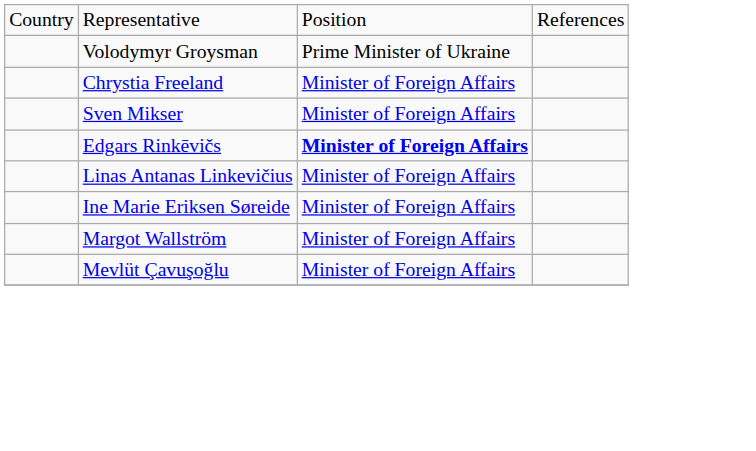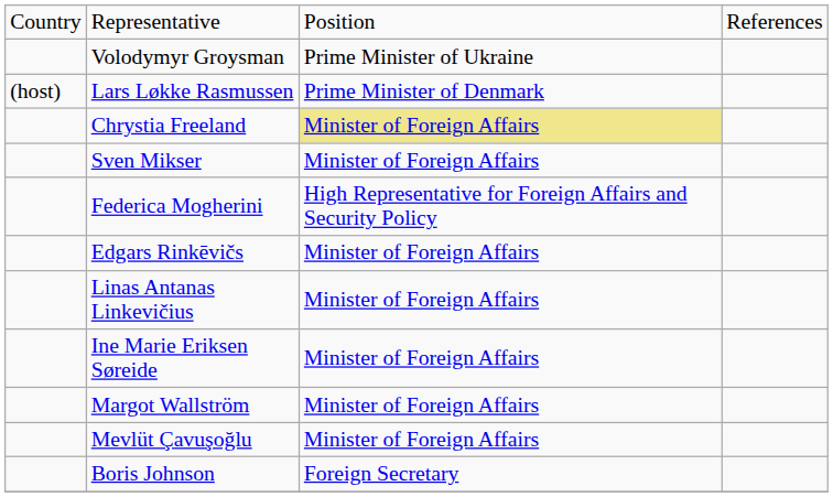 <table class="wikitable sortable">
 <tr>
 <td>Country</td>
 <td>Representative</td>
 <td>Position</td>
 <td>References</td>
 </tr>
 <tr>
 <td></td>
 <td>Volodymyr Groysman</td>
 <td>Prime Minister of Ukraine</td>
 <td></td>
 </tr>
 <tr>
+<td>(host)</td>
+<td><a href='#'>Lars Løkke Rasmussen</a></td>
+<td><a href='#'>Prime Minister of Denmark</a></td>
+<td></td>
+</tr>
+<tr>
 <td></td>
 <td><a href='#'>Chrystia Freeland</a></td>
-<td><a href='#'>Minister of Foreign Affairs</a></td>
+<td style="background: khaki;"><a href='#'>Minister of Foreign Affairs</a></td>
 <td></td>
 </tr>
 <tr>
 <td></td>
 <td><a href='#'>Sven Mikser</a></td>
 <td><a href='#'>Minister of Foreign Affairs</a></td>
 <td></td>
 </tr>
 <tr>
 <td></td>
+<td><a href='#'>Federica Mogherini</a></td>
+<td><a href='#'>High Representative for Foreign Affairs and Security Policy</a></td>
+<td></td>
+</tr>
+<tr>
+<td></td>
 <td><a href='#'>Edgars Rinkēvičs</a></td>
-<td><strong><a href='#'>Minister of Foreign Affairs</a></strong></td>
+<td><a href='#'>Minister of Foreign Affairs</a></td>
 <td></td>
 </tr>
 <tr>
 <td></td>
 <td><a href='#'>Linas Antanas Linkevičius</a></td>
 <td><a href='#'>Minister of Foreign Affairs</a></td>
 <td></td>
 </tr>
 <tr>
 <td></td>
 <td><a href='#'>Ine Marie Eriksen Søreide</a></td>
 <td><a href='#'>Minister of Foreign Affairs</a></td>
 <td></td>
 </tr>
 <tr>
 <td></td>
 <td><a href='#'>Margot Wallström</a></td>
 <td><a href='#'>Minister of Foreign Affairs</a></td>
 <td></td>
 </tr>
 <tr>
 <td></td>
 <td><a href='#'>Mevlüt Çavuşoğlu</a></td>
 <td><a href='#'>Minister of Foreign Affairs</a></td>
 <td></td>
 </tr>
 <tr>
+<td></td>
+<td><a href='#'>Boris Johnson</a></td>
+<td><a href='#'>Foreign Secretary</a></td>
+<td></td>
+</tr>
+<tr>
 </tr>
 </table>
